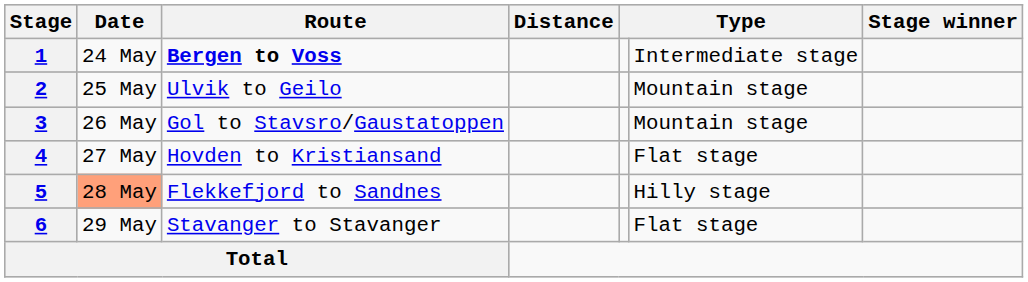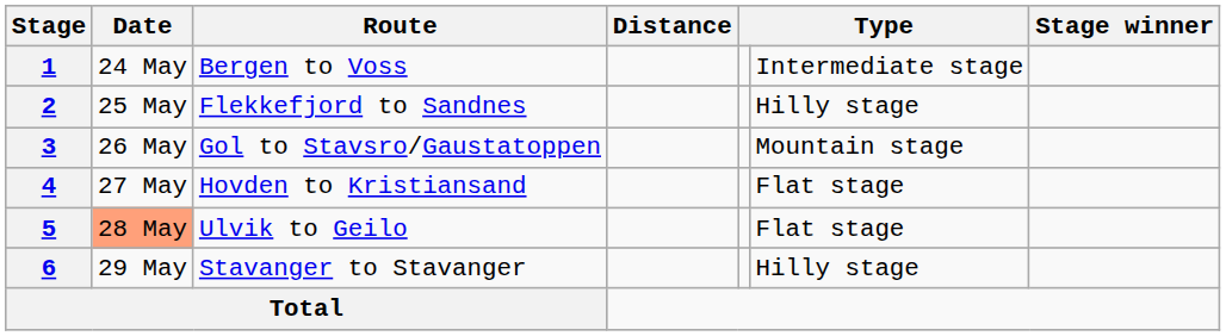 <table class="wikitable">
 <tr>
 <th scope="col">Stage</th>
 <th scope="col">Date</th>
 <th scope="col">Route</th>
 <th scope="col">Distance</th>
 <th scope="col" colspan="2">Type</th>
 <th scope="col">Stage winner</th>
 </tr>
 <tr>
 <th scope="row" style="text-align:center;"><a href='#'>1</a></th>
 <td style="text-align:center;">24 May</td>
-<td><strong><a href='#'>Bergen</a> to <a href='#'>Voss</a></strong></td>
+<td><a href='#'>Bergen</a> to <a href='#'>Voss</a></td>
 <td style="text-align:center;"></td>
 <td></td>
 <td>Intermediate stage</td>
 <td></td>
 </tr>
 <tr>
 <th scope="row" style="text-align:center;"><a href='#'>2</a></th>
 <td style="text-align:center;">25 May</td>
-<td><a href='#'>Ulvik</a> to <a href='#'>Geilo</a></td>
+<td><a href='#'>Flekkefjord</a> to <a href='#'>Sandnes</a></td>
 <td style="text-align:center;"></td>
 <td></td>
-<td>Mountain stage</td>
+<td>Hilly stage</td>
 <td></td>
 </tr>
 <tr>
 <th scope="row" style="text-align:center;"><a href='#'>3</a></th>
 <td style="text-align:center;">26 May</td>
 <td><a href='#'>Gol</a> to <a href='#'>Stavsro</a>/<a href='#'>Gaustatoppen</a></td>
 <td style="text-align:center;"></td>
 <td></td>
 <td>Mountain stage</td>
 <td></td>
 </tr>
 <tr>
 <th scope="row" style="text-align:center;"><a href='#'>4</a></th>
 <td style="text-align:center;">27 May</td>
 <td><a href='#'>Hovden</a> to <a href='#'>Kristiansand</a></td>
 <td style="text-align:center;"></td>
 <td></td>
 <td>Flat stage</td>
 <td></td>
 </tr>
 <tr>
 <th scope="row" style="text-align:center;"><a href='#'>5</a></th>
 <td style="background: lightsalmon; text-align:center;">28 May</td>
-<td><a href='#'>Flekkefjord</a> to <a href='#'>Sandnes</a></td>
+<td><a href='#'>Ulvik</a> to <a href='#'>Geilo</a></td>
 <td style="text-align:center;"></td>
 <td></td>
-<td>Hilly stage</td>
+<td>Flat stage</td>
 <td></td>
 </tr>
 <tr>
 <th scope="row" style="text-align:center;"><a href='#'>6</a></th>
 <td style="text-align:center;">29 May</td>
 <td><a href='#'>Stavanger</a> to Stavanger</td>
 <td style="text-align:center;"></td>
 <td></td>
-<td>Flat stage</td>
+<td>Hilly stage</td>
 <td></td>
 </tr>
 <tr>
 <th colspan="3">Total</th>
 <td colspan="4" align="center"></td>
 </tr>
 </table>
